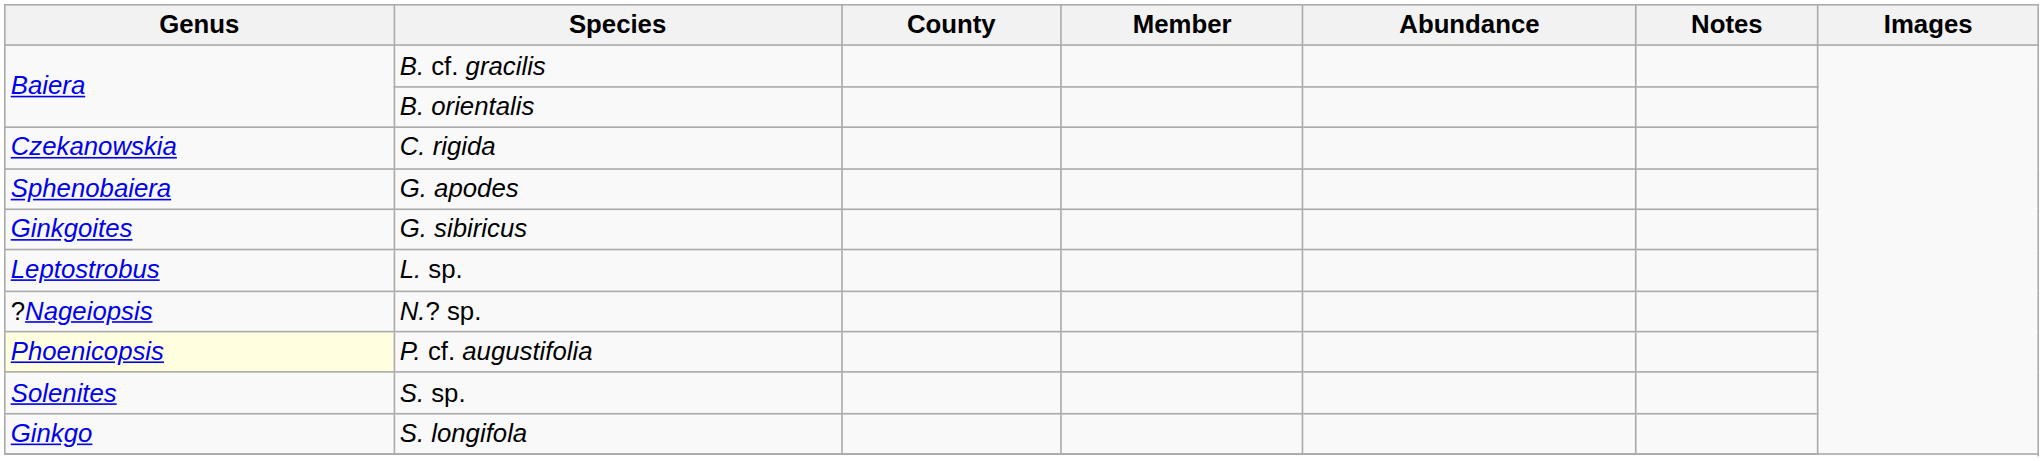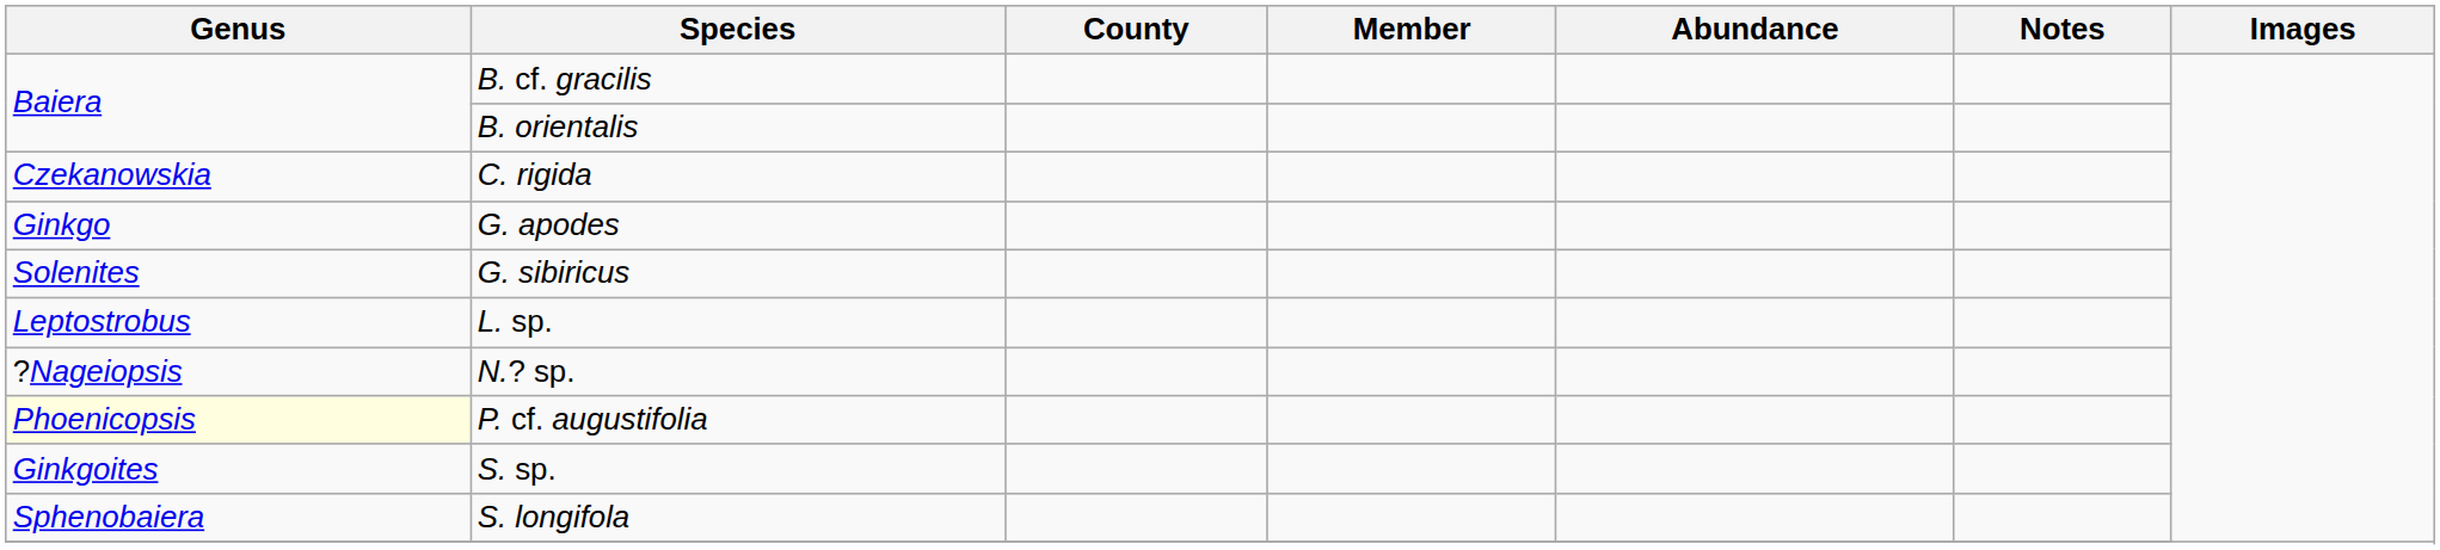 <table class="wikitable" align="center" width="100%">
 <tr>
 <th>Genus</th>
 <th>Species</th>
 <th>County</th>
 <th>Member</th>
 <th>Abundance</th>
 <th>Notes</th>
 <th>Images</th>
 </tr>
 <tr>
 <td rowspan=2><em><a href='#'>Baiera</a></em></td>
 <td><em>B.</em> cf. <em>gracilis</em></td>
 <td></td>
 <td></td>
 <td></td>
 <td></td>
 <td rowspan="99"></td>
 </tr>
 <tr>
 <td><em>B. orientalis</em></td>
 <td></td>
 <td></td>
 <td></td>
 <td></td>
 </tr>
 <tr>
 <td><em><a href='#'>Czekanowskia</a></em></td>
 <td><em>C. rigida</em></td>
 <td></td>
 <td></td>
 <td></td>
 <td></td>
 </tr>
 <tr>
-<td><em><a href='#'>Sphenobaiera</a></em></td>
+<td><em><a href='#'>Ginkgo</a></em></td>
 <td><em>G. apodes</em></td>
 <td></td>
 <td></td>
 <td></td>
 <td></td>
 </tr>
 <tr>
-<td><em><a href='#'>Ginkgoites</a></em></td>
+<td><em><a href='#'>Solenites</a></em></td>
 <td><em>G. sibiricus</em></td>
 <td></td>
 <td></td>
 <td></td>
 <td></td>
 </tr>
 <tr>
 <td><em><a href='#'>Leptostrobus</a></em></td>
 <td><em>L.</em> sp.</td>
 <td></td>
 <td></td>
 <td></td>
 <td></td>
 </tr>
 <tr>
 <td>?<em><a href='#'>Nageiopsis</a></em></td>
 <td><em>N.</em>? sp.</td>
 <td></td>
 <td></td>
 <td></td>
 <td></td>
 </tr>
 <tr>
 <td style="background: lightyellow;"><em><a href='#'>Phoenicopsis</a></em></td>
 <td><em>P.</em> cf. <em>augustifolia</em></td>
 <td></td>
 <td></td>
 <td></td>
 <td></td>
 </tr>
 <tr>
-<td><em><a href='#'>Solenites</a></em></td>
+<td><em><a href='#'>Ginkgoites</a></em></td>
 <td><em>S.</em> sp.</td>
 <td></td>
 <td></td>
 <td></td>
 <td></td>
 </tr>
 <tr>
-<td><em><a href='#'>Ginkgo</a></em></td>
+<td><em><a href='#'>Sphenobaiera</a></em></td>
 <td><em>S. longifola</em></td>
 <td></td>
 <td></td>
 <td></td>
 <td></td>
 </tr>
 <tr>
 </tr>
 </table>
